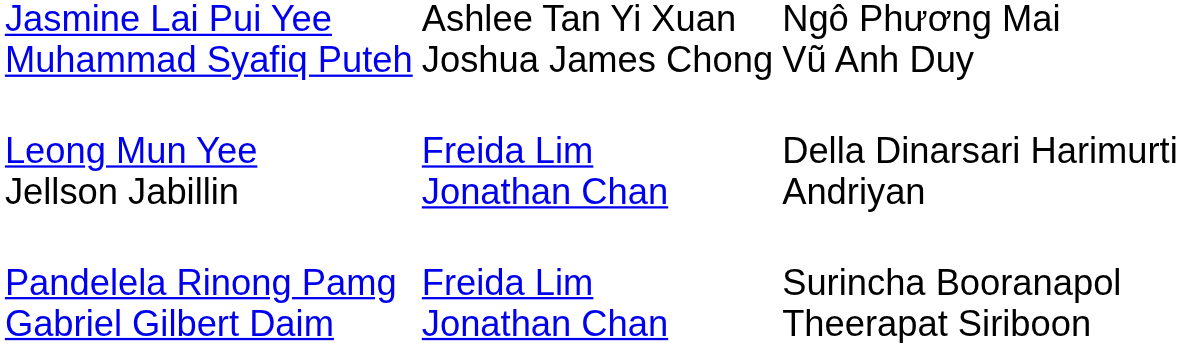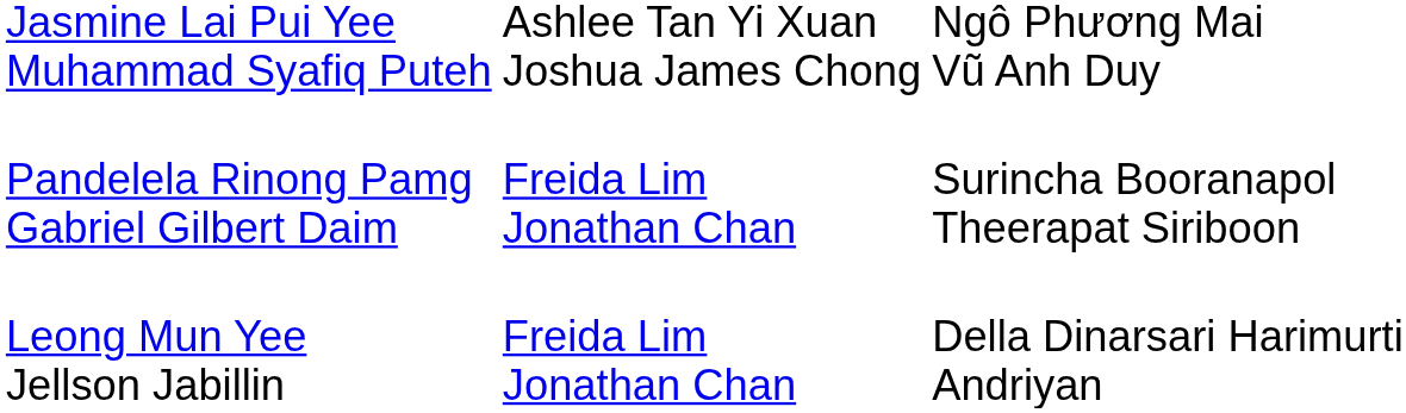 <table>
 <tr>
 <td><br></td>
 <td> <br> <a href='#'>Jasmine Lai Pui Yee</a> <br> <a href='#'>Muhammad Syafiq Puteh</a></td>
 <td> <br> Ashlee Tan Yi Xuan <br> Joshua James Chong</td>
 <td> <br> Ngô Phương Mai <br> Vũ Anh Duy</td>
 </tr>
 <tr>
 <td><br></td>
+<td> <br> <a href='#'>Pandelela Rinong Pamg</a> <br> <a href='#'>Gabriel Gilbert Daim</a></td>
+<td> <br> <a href='#'>Freida Lim</a> <br> <a href='#'>Jonathan Chan</a></td>
+<td> <br> Surincha Booranapol <br> Theerapat Siriboon</td>
+</tr>
+<tr>
+<td><br></td>
 <td> <br> <a href='#'>Leong Mun Yee</a> <br> Jellson Jabillin</td>
 <td> <br> <a href='#'>Freida Lim</a> <br> <a href='#'>Jonathan Chan</a></td>
 <td> <br> Della Dinarsari Harimurti <br> Andriyan</td>
 </tr>
-<tr>
-<td><br></td>
-<td> <br> <a href='#'>Pandelela Rinong Pamg</a> <br> <a href='#'>Gabriel Gilbert Daim</a></td>
-<td> <br> <a href='#'>Freida Lim</a> <br> <a href='#'>Jonathan Chan</a></td>
-<td> <br> Surincha Booranapol <br> Theerapat Siriboon</td>
-</tr>
 </table>
